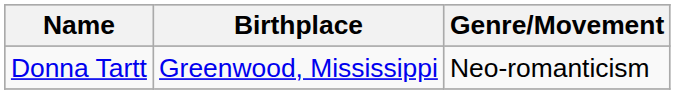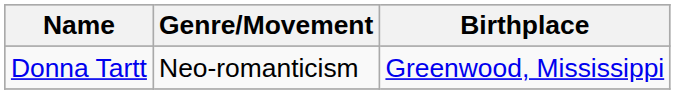 <table class="wikitable">
 <tr>
 <th>Name</th>
+<th>Genre/Movement</th>
 <th>Birthplace</th>
-<th>Genre/Movement</th>
 </tr>
 <tr>
 <td><a href='#'>Donna Tartt</a></td>
+<td>Neo-romanticism</td>
 <td><a href='#'>Greenwood, Mississippi</a></td>
-<td>Neo-romanticism</td>
 </tr>
 </table>
